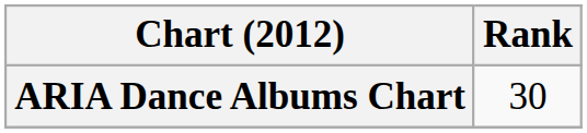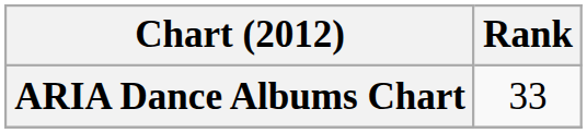 <table class="wikitable plainrowheaders" style="text-align:center;">
 <tr>
 <th scope="col">Chart (2012)</th>
 <th scope="col">Rank</th>
 </tr>
 <tr>
 <th scope="row">ARIA Dance Albums Chart</th>
-<td>30</td>
+<td>33</td>
 </tr>
 <tr>
 </tr>
 </table>
